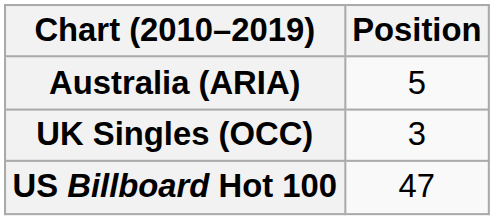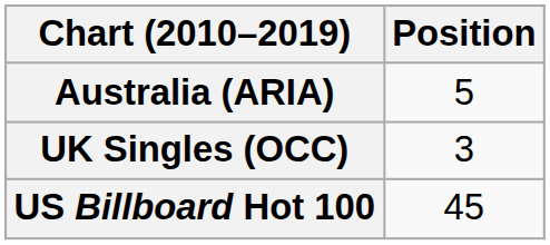 <table class="wikitable sortable plainrowheaders" style="text-align:center">
 <tr>
 <th scope="col">Chart (2010–2019)</th>
 <th scope="col">Position</th>
 </tr>
 <tr>
 <th scope="row">Australia (ARIA)</th>
 <td>5</td>
 </tr>
 <tr>
 <th scope="row">UK Singles (OCC)</th>
 <td>3</td>
 </tr>
 <tr>
 <th scope="row">US <em>Billboard</em> Hot 100</th>
-<td>47</td>
+<td>45</td>
 </tr>
 </table>
